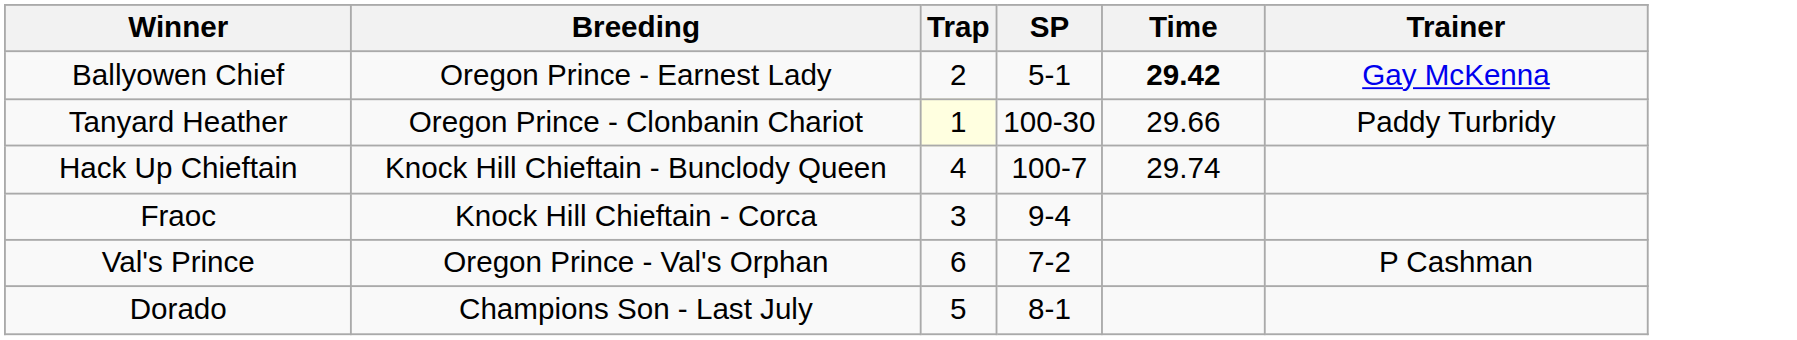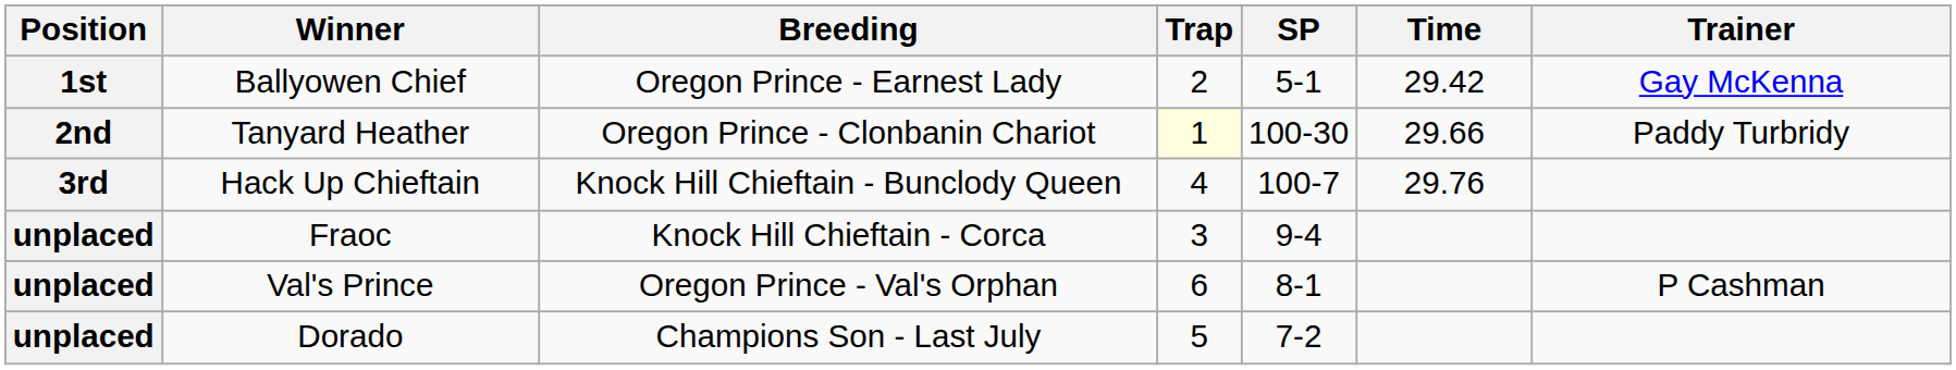 <table class="wikitable" style="text-align: center">
 <tr>
+<th width=30>Position</th>
 <th width=180>Winner</th>
 <th width=300>Breeding</th>
 <th width=30>Trap</th>
 <th width=50>SP</th>
 <th width=80>Time</th>
 <th width=200>Trainer</th>
 </tr>
 <tr>
+<th>1st</th>
 <td>Ballyowen Chief</td>
 <td>Oregon Prince  - Earnest Lady</td>
 <td>2</td>
 <td>5-1</td>
-<td><strong>29.42</strong></td>
+<td>29.42</td>
 <td><a href='#'>Gay McKenna</a></td>
 </tr>
 <tr>
+<th>2nd</th>
 <td>Tanyard Heather</td>
 <td>Oregon Prince  - Clonbanin Chariot</td>
 <td style="background: lightyellow;">1</td>
 <td>100-30</td>
 <td>29.66</td>
 <td>Paddy Turbridy</td>
 </tr>
 <tr>
+<th>3rd</th>
 <td>Hack Up Chieftain</td>
 <td>Knock Hill Chieftain - Bunclody Queen</td>
 <td>4</td>
 <td>100-7</td>
-<td>29.74</td>
+<td>29.76</td>
 <td></td>
 </tr>
 <tr>
+<th>unplaced</th>
 <td>Fraoc</td>
 <td>Knock Hill Chieftain - Corca</td>
 <td>3</td>
 <td>9-4</td>
 <td></td>
 <td></td>
 </tr>
 <tr>
+<th>unplaced</th>
 <td>Val's Prince</td>
 <td>Oregon Prince  - Val's Orphan</td>
 <td>6</td>
-<td>7-2</td>
+<td>8-1</td>
 <td></td>
 <td>P Cashman</td>
 </tr>
 <tr>
+<th>unplaced</th>
 <td>Dorado</td>
 <td>Champions Son - Last July</td>
 <td>5</td>
-<td>8-1</td>
+<td>7-2</td>
 <td></td>
 <td></td>
 </tr>
 </table>
